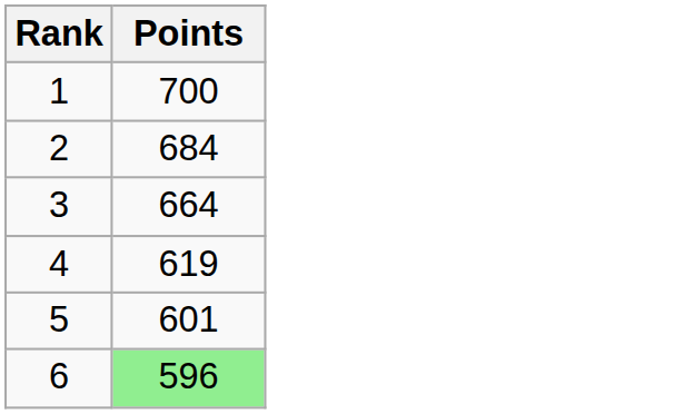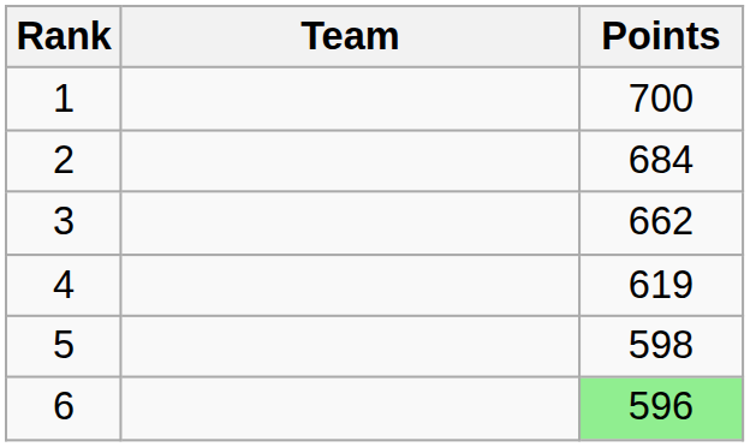 <table class="wikitable" style="text-align:center;">
 <tr>
 <th width=40>Rank</th>
+<th width=180>Team</th>
 <th width=60>Points</th>
 </tr>
 <tr>
 <td>1</td>
+<td align=left></td>
 <td>700</td>
 </tr>
 <tr>
 <td>2</td>
+<td align=left></td>
 <td>684</td>
 </tr>
 <tr>
 <td>3</td>
-<td>664</td>
+<td align=left></td>
+<td>662</td>
 </tr>
 <tr>
 <td>4</td>
+<td align=left></td>
 <td>619</td>
 </tr>
 <tr>
 <td>5</td>
-<td>601</td>
+<td align=left></td>
+<td>598</td>
 </tr>
 <tr>
 <td>6</td>
+<td align=left></td>
 <td style="background: lightgreen;">596</td>
 </tr>
 </table>
